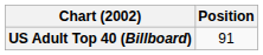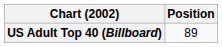 <table class="wikitable plainrowheaders" style="text-align:center">
 <tr>
 <th>Chart (2002)</th>
 <th>Position</th>
 </tr>
 <tr>
 <th scope="row">US Adult Top 40 (<em>Billboard</em>)</th>
-<td>91</td>
+<td>89</td>
 </tr>
 </table>
